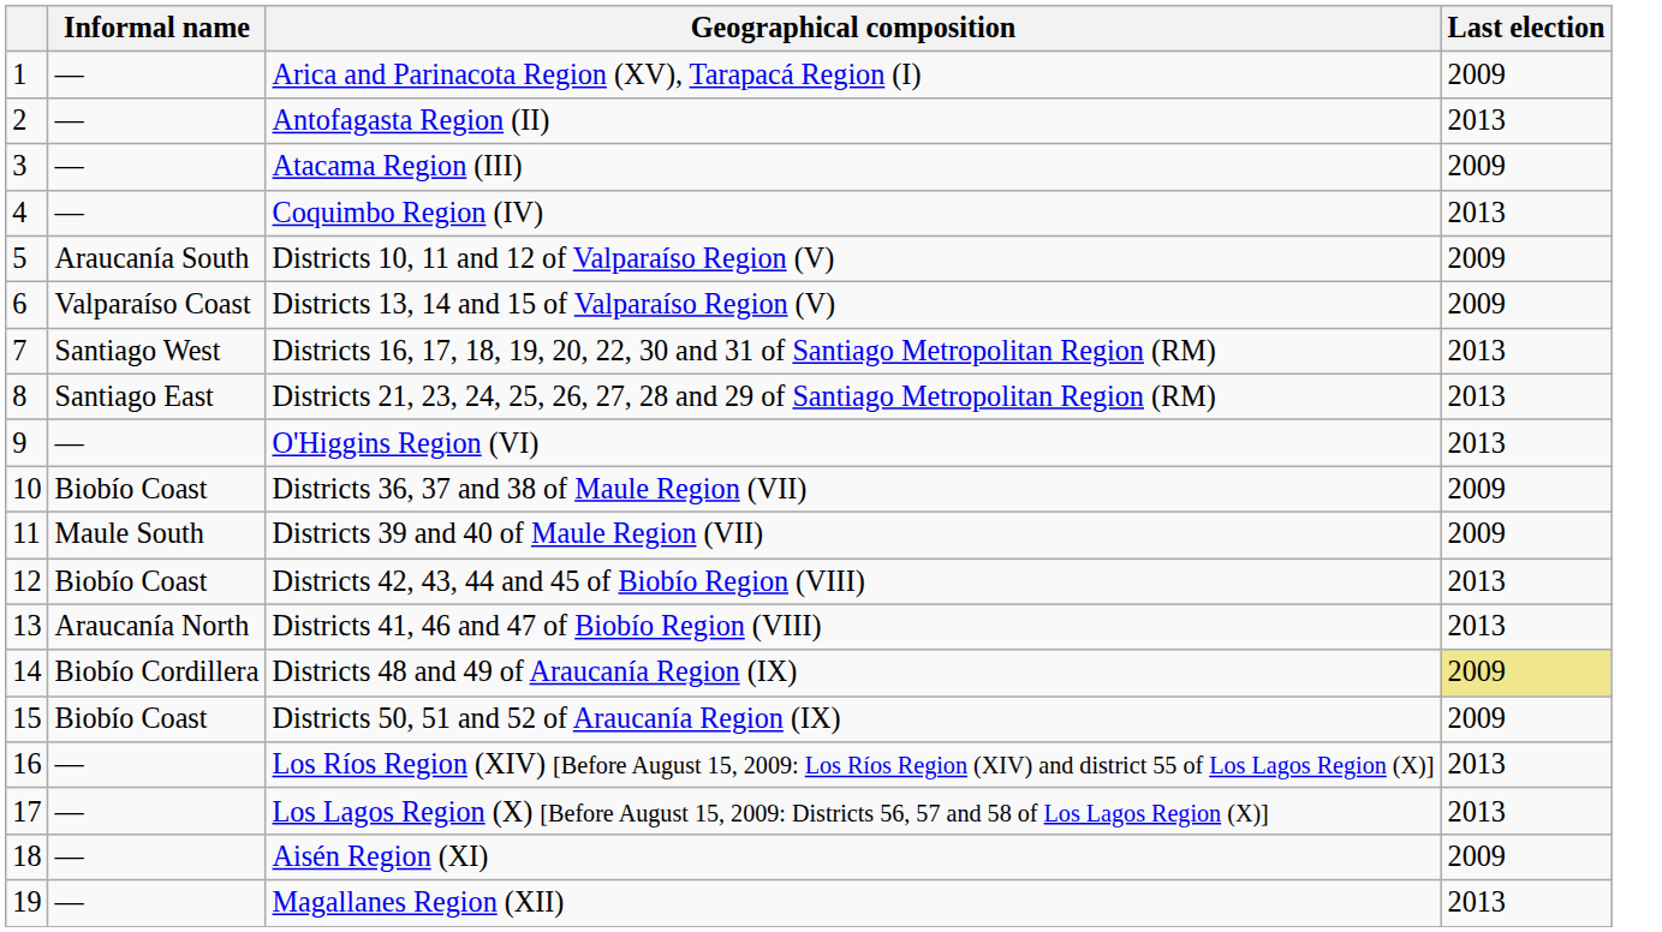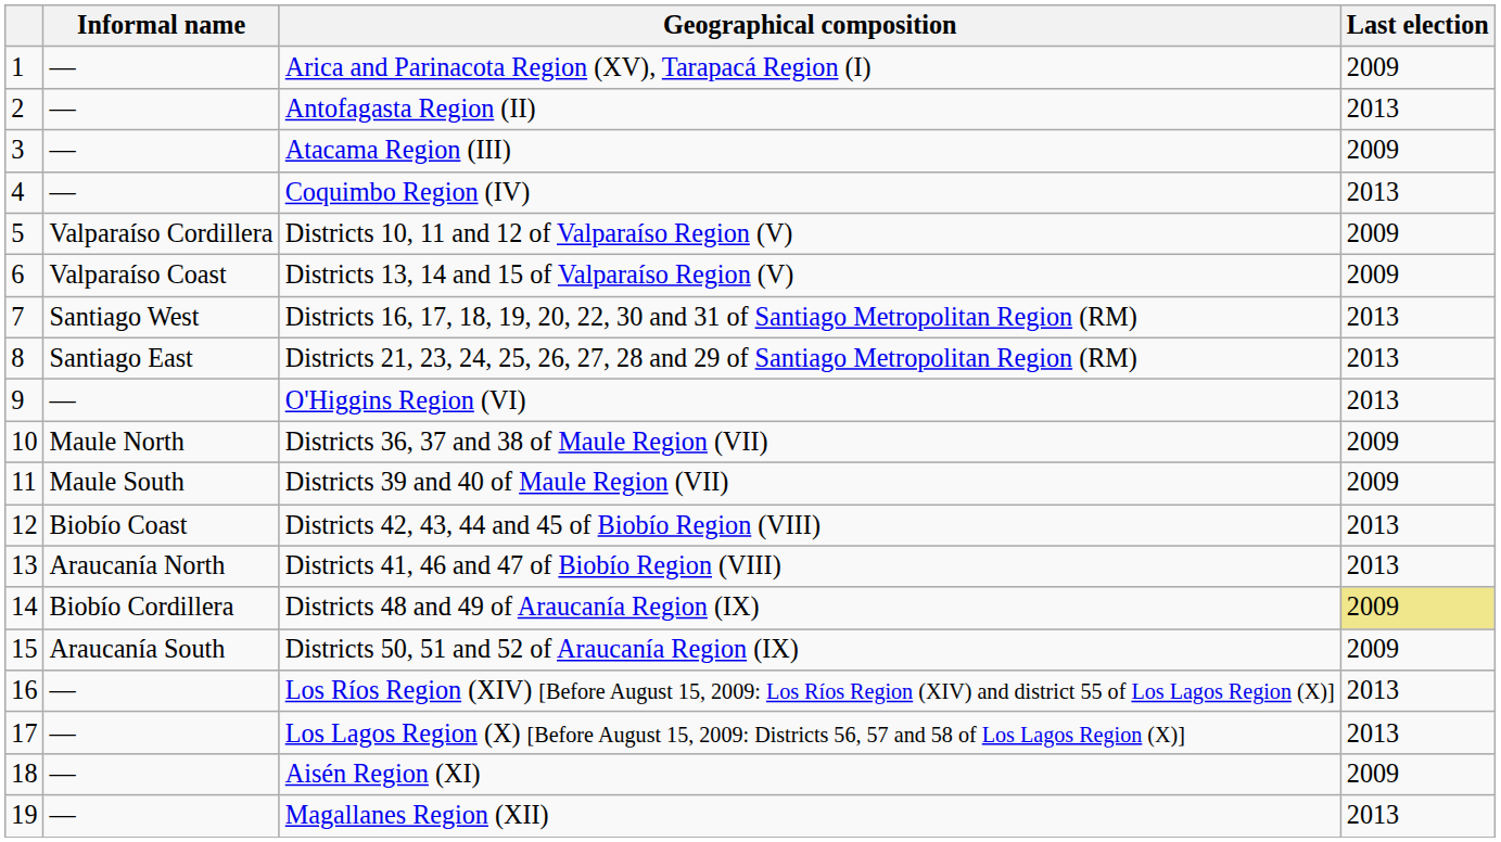 <table class="wikitable sortable mw-collapsible mw-collapsed">
 <tr>
 <th></th>
 <th>Informal name</th>
 <th>Geographical composition</th>
 <th>Last election</th>
 </tr>
 <tr>
 <td>1</td>
 <td>—</td>
 <td><a href='#'>Arica and Parinacota Region</a> (XV), <a href='#'>Tarapacá Region</a> (I)</td>
 <td>2009</td>
 </tr>
 <tr>
 <td>2</td>
 <td>—</td>
 <td><a href='#'>Antofagasta Region</a> (II)</td>
 <td>2013</td>
 </tr>
 <tr>
 <td>3</td>
 <td>—</td>
 <td><a href='#'>Atacama Region</a> (III)</td>
 <td>2009</td>
 </tr>
 <tr>
 <td>4</td>
 <td>—</td>
 <td><a href='#'>Coquimbo Region</a> (IV)</td>
 <td>2013</td>
 </tr>
 <tr>
 <td>5</td>
-<td>Araucanía South</td>
+<td>Valparaíso Cordillera</td>
 <td>Districts 10, 11 and 12 of <a href='#'>Valparaíso Region</a> (V)</td>
 <td>2009</td>
 </tr>
 <tr>
 <td>6</td>
 <td>Valparaíso Coast</td>
 <td>Districts 13, 14 and 15 of <a href='#'>Valparaíso Region</a> (V)</td>
 <td>2009</td>
 </tr>
 <tr>
 <td>7</td>
 <td>Santiago West</td>
 <td>Districts 16, 17, 18, 19, 20, 22, 30 and 31 of <a href='#'>Santiago Metropolitan Region</a> (RM)</td>
 <td>2013</td>
 </tr>
 <tr>
 <td>8</td>
 <td>Santiago East</td>
 <td>Districts 21, 23, 24, 25, 26, 27, 28 and 29 of <a href='#'>Santiago Metropolitan Region</a> (RM)</td>
 <td>2013</td>
 </tr>
 <tr>
 <td>9</td>
 <td>—</td>
 <td><a href='#'>O'Higgins Region</a> (VI)</td>
 <td>2013</td>
 </tr>
 <tr>
 <td>10</td>
-<td>Biobío Coast</td>
+<td>Maule North</td>
 <td>Districts 36, 37 and 38 of <a href='#'>Maule Region</a> (VII)</td>
 <td>2009</td>
 </tr>
 <tr>
 <td>11</td>
 <td>Maule South</td>
 <td>Districts 39 and 40 of <a href='#'>Maule Region</a> (VII)</td>
 <td>2009</td>
 </tr>
 <tr>
 <td>12</td>
 <td>Biobío Coast</td>
 <td>Districts 42, 43, 44 and 45 of <a href='#'>Biobío Region</a> (VIII)</td>
 <td>2013</td>
 </tr>
 <tr>
 <td>13</td>
 <td>Araucanía North</td>
 <td>Districts 41, 46 and 47 of <a href='#'>Biobío Region</a> (VIII)</td>
 <td>2013</td>
 </tr>
 <tr>
 <td>14</td>
 <td>Biobío Cordillera</td>
 <td>Districts 48 and 49 of <a href='#'>Araucanía Region</a> (IX)</td>
 <td style="background: khaki;">2009</td>
 </tr>
 <tr>
 <td>15</td>
-<td>Biobío Coast</td>
+<td>Araucanía South</td>
 <td>Districts 50, 51 and 52 of <a href='#'>Araucanía Region</a> (IX)</td>
 <td>2009</td>
 </tr>
 <tr>
 <td>16</td>
 <td>—</td>
 <td><a href='#'>Los Ríos Region</a> (XIV) <small>[Before August 15, 2009: <a href='#'>Los Ríos Region</a> (XIV) and district 55 of <a href='#'>Los Lagos Region</a> (X)]</small></td>
 <td>2013</td>
 </tr>
 <tr>
 <td>17</td>
 <td>—</td>
 <td><a href='#'>Los Lagos Region</a> (X) <small>[Before August 15, 2009: Districts 56, 57 and 58 of <a href='#'>Los Lagos Region</a> (X)]</small></td>
 <td>2013</td>
 </tr>
 <tr>
 <td>18</td>
 <td>—</td>
 <td><a href='#'>Aisén Region</a> (XI)</td>
 <td>2009</td>
 </tr>
 <tr>
 <td>19</td>
 <td>—</td>
 <td><a href='#'>Magallanes Region</a> (XII)</td>
 <td>2013</td>
 </tr>
 </table>
